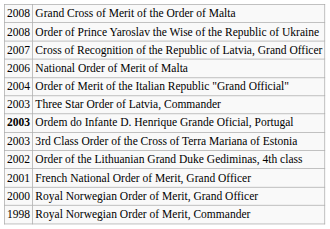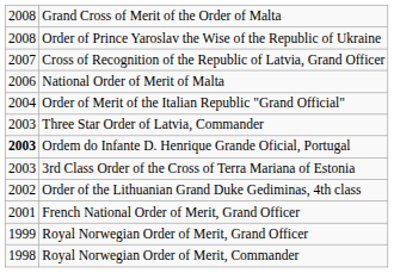 <table class="wikitable">
 <tr>
 <td>2008</td>
 <td>Grand Cross of Merit of the Order of Malta</td>
 </tr>
 <tr>
 <td>2008</td>
 <td>Order of Prince Yaroslav the Wise of the Republic of Ukraine</td>
 </tr>
 <tr>
 <td>2007</td>
 <td>Cross of Recognition of the Republic of Latvia, Grand Officer</td>
 </tr>
 <tr>
 <td>2006</td>
 <td>National Order of Merit of Malta</td>
 </tr>
 <tr>
 <td>2004</td>
 <td>Order of Merit of the Italian Republic "Grand Official"</td>
 </tr>
 <tr>
 <td>2003</td>
 <td>Three Star Order of Latvia, Commander</td>
 </tr>
 <tr>
 <td><strong>2003</strong></td>
 <td>Ordem do Infante D. Henrique Grande Oficial, Portugal</td>
 </tr>
 <tr>
 <td>2003</td>
 <td>3rd Class Order of the Cross of Terra Mariana of Estonia</td>
 </tr>
 <tr>
 <td>2002</td>
 <td>Order of the Lithuanian Grand Duke Gediminas, 4th class</td>
 </tr>
 <tr>
 <td>2001</td>
 <td>French National Order of Merit, Grand Officer</td>
 </tr>
 <tr>
-<td>2000</td>
+<td>1999</td>
 <td>Royal Norwegian Order of Merit, Grand Officer</td>
 </tr>
 <tr>
 <td>1998</td>
 <td>Royal Norwegian Order of Merit, Commander</td>
 </tr>
 </table>
